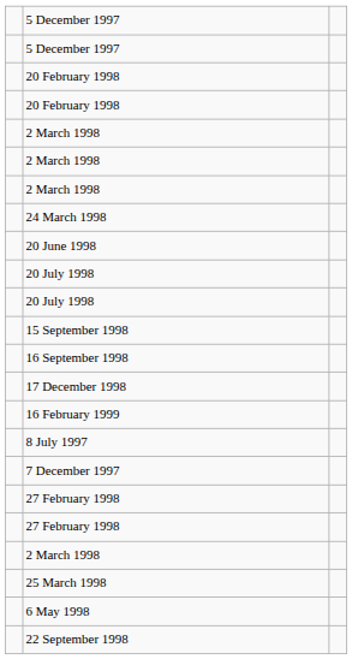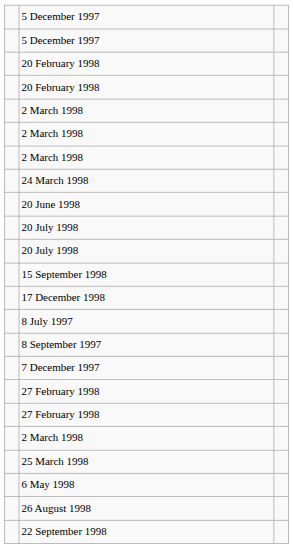 <table class="wikitable" style="font-size: 89%; float: left; width: 26em; margin-right: 1em; height: 700px">
 <tr>
 <td></td>
 <td>5 December 1997</td>
 <td></td>
 </tr>
 <tr>
 <td></td>
 <td>5 December 1997</td>
 <td></td>
 </tr>
 <tr>
 <td></td>
 <td>20 February 1998</td>
 <td></td>
 </tr>
 <tr>
 <td></td>
 <td>20 February 1998</td>
 <td></td>
 </tr>
 <tr>
 <td></td>
 <td>2 March 1998</td>
 <td></td>
 </tr>
 <tr>
 <td></td>
 <td>2 March 1998</td>
 <td></td>
 </tr>
 <tr>
 <td></td>
 <td>2 March 1998</td>
 <td></td>
 </tr>
 <tr>
 <td></td>
 <td>24 March 1998</td>
 <td></td>
 </tr>
 <tr>
 <td></td>
 <td>20 June 1998</td>
 <td></td>
 </tr>
 <tr>
 <td></td>
 <td>20 July 1998</td>
 <td></td>
 </tr>
 <tr>
 <td></td>
 <td>20 July 1998</td>
 <td></td>
 </tr>
 <tr>
 <td></td>
 <td>15 September 1998</td>
 <td></td>
 </tr>
 <tr>
 <td></td>
-<td>16 September 1998</td>
-<td></td>
-</tr>
-<tr>
-<td></td>
 <td>17 December 1998</td>
 <td></td>
 </tr>
 <tr>
 <td></td>
-<td>16 February 1999</td>
+<td>8 July 1997</td>
 <td></td>
 </tr>
 <tr>
 <td></td>
-<td>8 July 1997</td>
+<td>8 September 1997</td>
 <td></td>
 </tr>
 <tr>
 <td></td>
 <td>7 December 1997</td>
 <td></td>
 </tr>
 <tr>
 <td></td>
 <td>27 February 1998</td>
 <td></td>
 </tr>
 <tr>
 <td></td>
 <td>27 February 1998</td>
 <td></td>
 </tr>
 <tr>
 <td></td>
 <td>2 March 1998</td>
 <td></td>
 </tr>
 <tr>
 <td></td>
 <td>25 March 1998</td>
 <td></td>
 </tr>
 <tr>
 <td></td>
 <td>6 May 1998</td>
 <td></td>
 </tr>
 <tr>
 <td></td>
+<td>26 August 1998</td>
+<td></td>
+</tr>
+<tr>
+<td></td>
 <td>22 September 1998</td>
 <td></td>
 </tr>
 </table>
